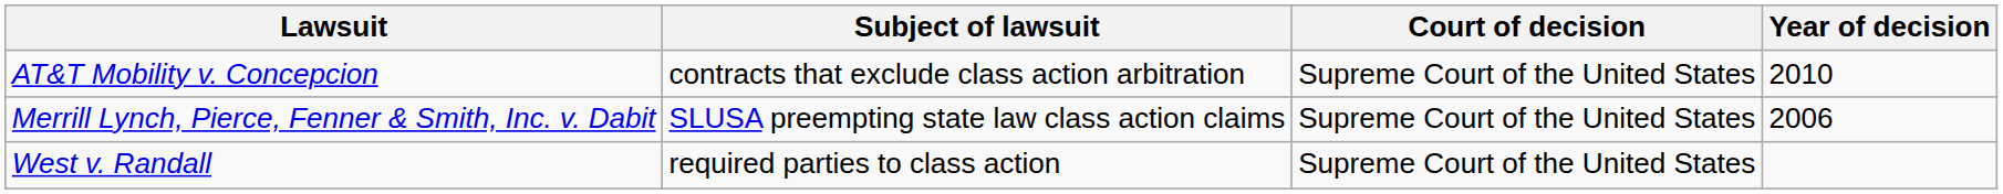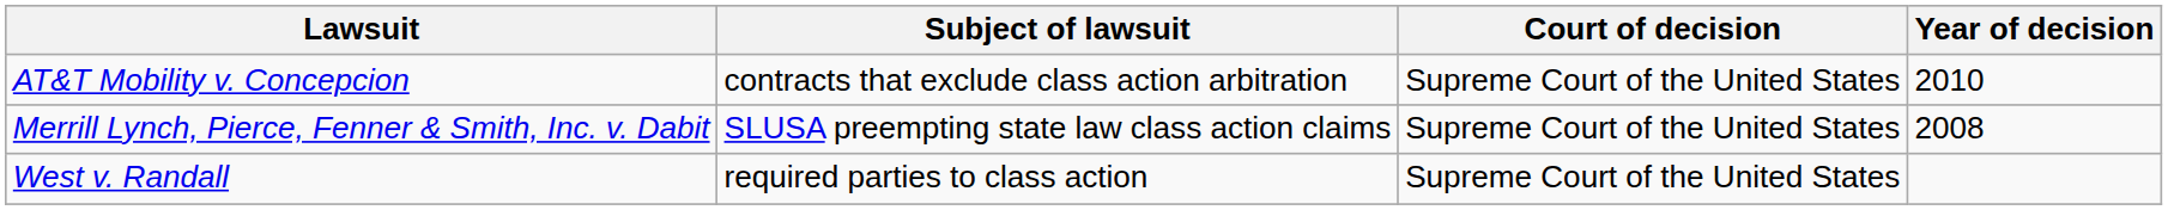 <table class="wikitable sortable">
 <tr>
 <th>Lawsuit</th>
 <th>Subject of lawsuit</th>
 <th>Court of decision</th>
 <th>Year of decision</th>
 </tr>
 <tr>
 <td><em><a href='#'>AT&T Mobility v. Concepcion</a></em></td>
 <td>contracts that exclude class action arbitration</td>
 <td>Supreme Court of the United States</td>
 <td>2010</td>
 </tr>
 <tr>
 <td><em><a href='#'>Merrill Lynch, Pierce, Fenner & Smith, Inc. v. Dabit</a></em></td>
 <td><a href='#'>SLUSA</a> preempting state law class action claims</td>
 <td>Supreme Court of the United States</td>
-<td>2006</td>
+<td>2008</td>
 </tr>
 <tr>
 <td><em><a href='#'>West v. Randall</a></em></td>
 <td>required parties to class action</td>
 <td>Supreme Court of the United States</td>
 <td></td>
 </tr>
 </table>
